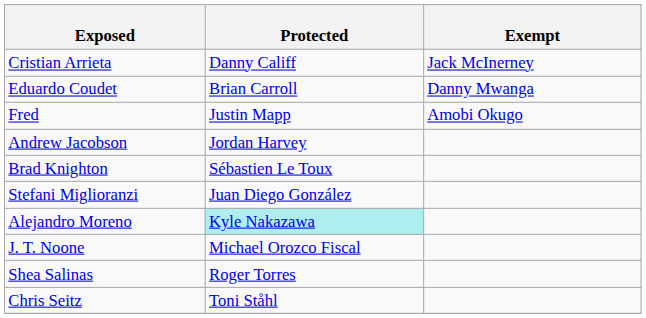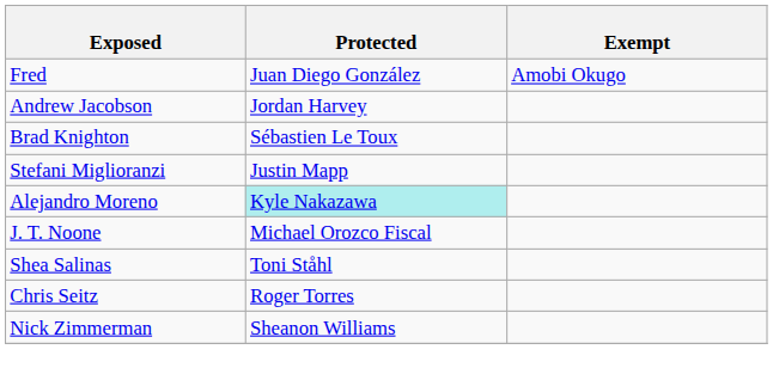 <table class="wikitable">
 <tr>
 <th style="width:23%"><br>Exposed</th>
 <th style="width:25%"><br>Protected</th>
 <th style="width:25%"><br>Exempt</th>
 </tr>
 <tr>
-<td><a href='#'>Cristian Arrieta</a></td>
-<td><a href='#'>Danny Califf</a></td>
-<td><a href='#'>Jack McInerney</a></td>
-</tr>
-<tr>
-<td><a href='#'>Eduardo Coudet</a></td>
-<td><a href='#'>Brian Carroll</a></td>
-<td><a href='#'>Danny Mwanga</a></td>
-</tr>
-<tr>
 <td><a href='#'>Fred</a></td>
-<td><a href='#'>Justin Mapp</a></td>
+<td><a href='#'>Juan Diego González</a></td>
 <td><a href='#'>Amobi Okugo</a></td>
 </tr>
 <tr>
 <td><a href='#'>Andrew Jacobson</a></td>
 <td><a href='#'>Jordan Harvey</a></td>
 <td></td>
 </tr>
 <tr>
 <td><a href='#'>Brad Knighton</a></td>
 <td><a href='#'>Sébastien Le Toux</a></td>
 <td></td>
 </tr>
 <tr>
 <td><a href='#'>Stefani Miglioranzi</a></td>
-<td><a href='#'>Juan Diego González</a></td>
+<td><a href='#'>Justin Mapp</a></td>
 <td></td>
 </tr>
 <tr>
 <td><a href='#'>Alejandro Moreno</a></td>
 <td style="background: paleturquoise;"><a href='#'>Kyle Nakazawa</a></td>
 <td></td>
 </tr>
 <tr>
 <td><a href='#'>J. T. Noone</a></td>
 <td><a href='#'>Michael Orozco Fiscal</a></td>
 <td></td>
 </tr>
 <tr>
 <td><a href='#'>Shea Salinas</a></td>
+<td><a href='#'>Toni Ståhl</a></td>
+<td></td>
+</tr>
+<tr>
+<td><a href='#'>Chris Seitz</a></td>
 <td><a href='#'>Roger Torres</a></td>
 <td></td>
 </tr>
 <tr>
-<td><a href='#'>Chris Seitz</a></td>
-<td><a href='#'>Toni Ståhl</a></td>
+<td><a href='#'>Nick Zimmerman</a></td>
+<td><a href='#'>Sheanon Williams</a></td>
 <td></td>
 </tr>
 <tr>
 </tr>
 </table>
